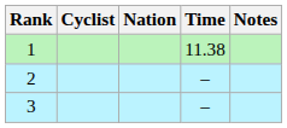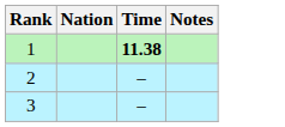 <table class="wikitable sortable" style="text-align:center">
 <tr>
 <th>Rank</th>
-<th>Cyclist</th>
 <th>Nation</th>
 <th>Time</th>
 <th>Notes</th>
 </tr>
 <tr bgcolor=bbf3bb>
 <td>1</td>
 <td align=left></td>
-<td align=left></td>
-<td>11.38</td>
+<td><strong>11.38</strong></td>
 <td></td>
 </tr>
 <tr bgcolor=bbf3ff>
 <td>2</td>
-<td align=left></td>
 <td align=left></td>
 <td>–</td>
 <td></td>
 </tr>
 <tr bgcolor=bbf3ff>
 <td>3</td>
 <td align=left></td>
-<td align=left></td>
 <td>–</td>
 <td></td>
 </tr>
 </table>
